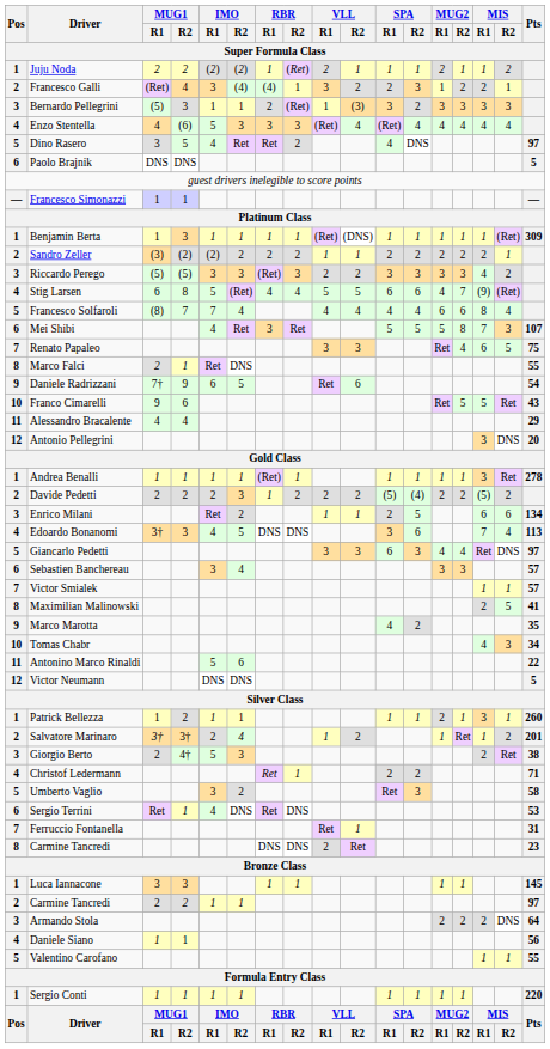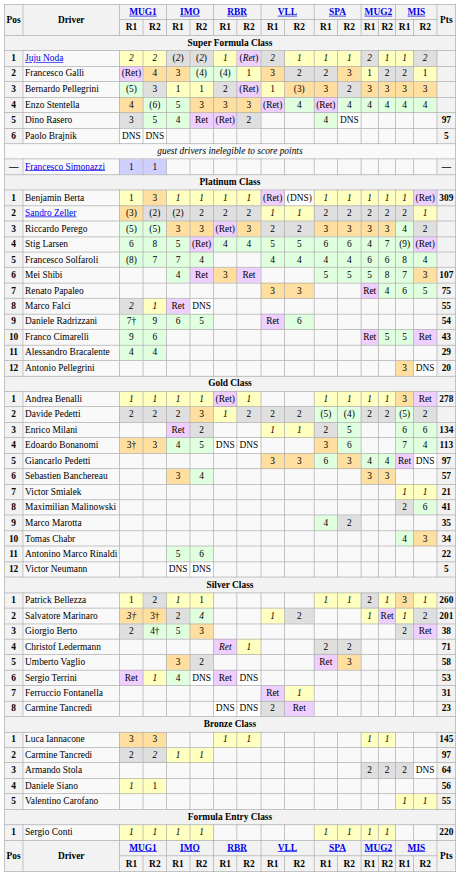 <table class="wikitable" style="font-size:85%; text-align:center">
 <tr>
 <th rowspan="2" valign="middle">Pos</th>
 <th rowspan="2" valign="middle">Driver</th>
 <th colspan="2"><a href='#'>MUG1</a><br></th>
 <th colspan="2"><a href='#'>IMO</a><br></th>
 <th colspan="2"><a href='#'>RBR</a><br></th>
 <th colspan="2"><a href='#'>VLL</a><br></th>
 <th colspan="2"><a href='#'>SPA</a><br></th>
 <th colspan="2"><a href='#'>MUG2</a><br></th>
 <th colspan="2"><a href='#'>MIS</a><br></th>
 <th rowspan="2" valign="middle">Pts</th>
 </tr>
 <tr>
 <th>R1</th>
 <th>R2</th>
 <th>R1</th>
 <th>R2</th>
 <th>R1</th>
 <th>R2</th>
 <th>R1</th>
 <th>R2</th>
 <th>R1</th>
 <th>R2</th>
 <th>R1</th>
 <th>R2</th>
 <th>R1</th>
 <th>R2</th>
 </tr>
 <tr>
 <th colspan="17">Super Formula Class</th>
 </tr>
 <tr>
 <th>1</th>
 <td align="left"> <a href='#'>Juju Noda</a></td>
 <td style="background:#ffffbf;"><em>2</em></td>
 <td style="background:#ffffbf;"><em>2</em></td>
 <td style="background:#dfdfdf;">(<em>2</em>)</td>
 <td style="background:#dfdfdf;">(<em>2</em>)</td>
 <td style="background:#ffffbf;"><em>1</em></td>
 <td style="background:#efcfff;">(<em>Ret</em>)</td>
 <td style="background:#dfdfdf;"><em>2</em></td>
 <td style="background:#ffffbf;"><em>1</em></td>
 <td style="background:#ffffbf;"><em>1</em></td>
 <td style="background:#ffffbf;"><em>1</em></td>
 <td style="background:#dfdfdf;"><em>2</em></td>
 <td style="background:#ffffbf;"><em>1</em></td>
 <td style="background:#ffffbf;"><em>1</em></td>
 <td style="background:#dfdfdf;"><em>2</em></td>
 <th></th>
 </tr>
 <tr>
 <th>2</th>
 <td align="left"> Francesco Galli</td>
 <td style="background:#efcfff;">(Ret)</td>
 <td style="background:#ffdf9f;">4</td>
 <td style="background:#ffdf9f;">3</td>
 <td style="background:#dfffdf;">(4)</td>
 <td style="background:#dfffdf;">(4)</td>
 <td style="background:#ffffbf;">1</td>
 <td style="background:#ffdf9f;">3</td>
 <td style="background:#dfdfdf;">2</td>
 <td style="background:#dfdfdf;">2</td>
 <td style="background:#ffdf9f;">3</td>
 <td style="background:#ffffbf;">1</td>
 <td style="background:#dfdfdf;">2</td>
 <td style="background:#dfdfdf;">2</td>
 <td style="background:#ffffbf;">1</td>
 <th></th>
 </tr>
 <tr>
 <th>3</th>
 <td align="left"> Bernardo Pellegrini</td>
 <td style="background:#dfffdf;">(5)</td>
 <td style="background:#dfdfdf;">3</td>
 <td style="background:#ffffbf;">1</td>
 <td style="background:#ffffbf;">1</td>
 <td style="background:#dfdfdf;">2</td>
 <td style="background:#efcfff;">(Ret)</td>
 <td style="background:#ffffbf;">1</td>
 <td style="background:#ffdf9f;">(3)</td>
 <td style="background:#ffdf9f;">3</td>
 <td style="background:#dfdfdf;">2</td>
 <td style="background:#ffdf9f;">3</td>
 <td style="background:#ffdf9f;">3</td>
 <td style="background:#ffdf9f;">3</td>
 <td style="background:#ffdf9f;">3</td>
 <th></th>
 </tr>
 <tr>
 <th>4</th>
 <td align="left"> Enzo Stentella</td>
 <td style="background:#ffdf9f;">4</td>
 <td style="background:#dfffdf;">(6)</td>
 <td style="background:#dfffdf;">5</td>
 <td style="background:#ffdf9f;">3</td>
 <td style="background:#ffdf9f;">3</td>
 <td style="background:#ffdf9f;">3</td>
 <td style="background:#efcfff;">(Ret)</td>
 <td style="background:#dfffdf;">4</td>
 <td style="background:#efcfff;">(Ret)</td>
 <td style="background:#dfffdf;">4</td>
 <td style="background:#dfffdf;">4</td>
 <td style="background:#dfffdf;">4</td>
 <td style="background:#dfffdf;">4</td>
 <td style="background:#dfffdf;">4</td>
 <th></th>
 </tr>
 <tr>
 <th>5</th>
 <td align="left"> Dino Rasero</td>
 <td style="background:#dfdfdf;">3</td>
 <td style="background:#dfffdf;">5</td>
 <td style="background:#dfffdf;">4</td>
 <td style="background:#efcfff;">Ret</td>
-<td style="background:#efcfff;">Ret</td>
+<td style="background:#efcfff;">(Ret)</td>
 <td style="background:#dfdfdf;">2</td>
 <td></td>
 <td></td>
 <td style="background:#dfffdf;">4</td>
 <td style="background:#ffffff;">DNS</td>
 <td></td>
 <td></td>
 <td></td>
 <td></td>
 <th>97</th>
 </tr>
 <tr>
 <th>6</th>
 <td align="left"> Paolo Brajnik</td>
 <td style="background:#ffffff;">DNS</td>
 <td style="background:#ffffff;">DNS</td>
 <td></td>
 <td></td>
 <td></td>
 <td></td>
 <td></td>
 <td></td>
 <td></td>
 <td></td>
 <td></td>
 <td></td>
 <td></td>
 <td></td>
 <th>5</th>
 </tr>
 <tr>
 <td colspan="17"><em>guest drivers inelegible to score points</em></td>
 </tr>
 <tr>
 <th>—</th>
 <td align="left"> <a href='#'>Francesco Simonazzi</a></td>
 <td style="background:#cfcfff;">1</td>
 <td style="background:#cfcfff;">1</td>
 <td></td>
 <td></td>
 <td></td>
 <td></td>
 <td></td>
 <td></td>
 <td></td>
 <td></td>
 <td></td>
 <td></td>
 <td></td>
 <td></td>
 <th>—</th>
 </tr>
 <tr>
 <th colspan="17">Platinum Class</th>
 </tr>
 <tr>
 <th>1</th>
 <td align="left"> Benjamin Berta</td>
 <td style="background:#ffffbf;">1</td>
 <td style="background:#ffdf9f;">3</td>
 <td style="background:#ffffbf;"><em>1</em></td>
 <td style="background:#ffffbf;"><em>1</em></td>
 <td style="background:#ffffbf;"><em>1</em></td>
 <td style="background:#ffffbf;"><em>1</em></td>
 <td style="background:#efcfff;">(Ret)</td>
 <td style="background:#ffffff;">(DNS)</td>
 <td style="background:#ffffbf;"><em>1</em></td>
 <td style="background:#ffffbf;"><em>1</em></td>
 <td style="background:#ffffbf;"><em>1</em></td>
 <td style="background:#ffffbf;"><em>1</em></td>
 <td style="background:#ffffbf;"><em>1</em></td>
 <td style="background:#efcfff;">(Ret)</td>
 <th>309</th>
 </tr>
 <tr>
 <th>2</th>
 <td align="left"> <a href='#'>Sandro Zeller</a></td>
 <td style="background:#ffdf9f;">(3)</td>
 <td style="background:#dfdfdf;">(2)</td>
 <td style="background:#dfdfdf;">(2)</td>
 <td style="background:#dfdfdf;">2</td>
 <td style="background:#dfdfdf;">2</td>
 <td style="background:#dfdfdf;">2</td>
 <td style="background:#ffffbf;"><em>1</em></td>
 <td style="background:#ffffbf;"><em>1</em></td>
 <td style="background:#dfdfdf;">2</td>
 <td style="background:#dfdfdf;">2</td>
 <td style="background:#dfdfdf;">2</td>
 <td style="background:#dfdfdf;">2</td>
 <td style="background:#dfdfdf;">2</td>
 <td style="background:#ffffbf;"><em>1</em></td>
 <th></th>
 </tr>
 <tr>
 <th>3</th>
 <td align="left"> Riccardo Perego</td>
 <td style="background:#dfffdf;">(5)</td>
 <td style="background:#dfffdf;">(5)</td>
 <td style="background:#ffdf9f;">3</td>
 <td style="background:#ffdf9f;">3</td>
 <td style="background:#efcfff;">(Ret)</td>
 <td style="background:#ffdf9f;">3</td>
 <td style="background:#dfdfdf;">2</td>
 <td style="background:#dfdfdf;">2</td>
 <td style="background:#ffdf9f;">3</td>
 <td style="background:#ffdf9f;">3</td>
 <td style="background:#ffdf9f;">3</td>
 <td style="background:#ffdf9f;">3</td>
 <td style="background:#dfffdf;">4</td>
 <td style="background:#dfdfdf;">2</td>
 <th></th>
 </tr>
 <tr>
 <th>4</th>
 <td align="left"> Stig Larsen</td>
 <td style="background:#dfffdf;">6</td>
 <td style="background:#dfffdf;">8</td>
 <td style="background:#dfffdf;">5</td>
 <td style="background:#efcfff;">(Ret)</td>
 <td style="background:#dfffdf;">4</td>
 <td style="background:#dfffdf;">4</td>
 <td style="background:#dfffdf;">5</td>
 <td style="background:#dfffdf;">5</td>
 <td style="background:#dfffdf;">6</td>
 <td style="background:#dfffdf;">6</td>
 <td style="background:#dfffdf;">4</td>
 <td style="background:#dfffdf;">7</td>
 <td style="background:#dfffdf;">(9)</td>
 <td style="background:#efcfff;">(Ret)</td>
 <th></th>
 </tr>
 <tr>
 <th>5</th>
 <td align="left"> Francesco Solfaroli</td>
 <td style="background:#dfffdf;">(8)</td>
 <td style="background:#dfffdf;">7</td>
 <td style="background:#dfffdf;">7</td>
 <td style="background:#dfffdf;">4</td>
 <td></td>
 <td></td>
 <td style="background:#dfffdf;">4</td>
 <td style="background:#dfffdf;">4</td>
 <td style="background:#dfffdf;">4</td>
 <td style="background:#dfffdf;">4</td>
 <td style="background:#dfffdf;">6</td>
 <td style="background:#dfffdf;">6</td>
 <td style="background:#dfffdf;">8</td>
 <td style="background:#dfffdf;">4</td>
 <th></th>
 </tr>
 <tr>
 <th>6</th>
 <td align="left"> Mei Shibi</td>
 <td></td>
 <td></td>
 <td style="background:#dfffdf;">4</td>
 <td style="background:#efcfff;">Ret</td>
 <td style="background:#ffdf9f;">3</td>
 <td style="background:#efcfff;">Ret</td>
 <td></td>
 <td></td>
 <td style="background:#dfffdf;">5</td>
 <td style="background:#dfffdf;">5</td>
 <td style="background:#dfffdf;">5</td>
 <td style="background:#dfffdf;">8</td>
 <td style="background:#dfffdf;">7</td>
 <td style="background:#ffdf9f;">3</td>
 <th>107</th>
 </tr>
 <tr>
 <th>7</th>
 <td align="left"> Renato Papaleo</td>
 <td></td>
 <td></td>
 <td></td>
 <td></td>
 <td></td>
 <td></td>
 <td style="background:#ffdf9f;">3</td>
 <td style="background:#ffdf9f;">3</td>
 <td></td>
 <td></td>
 <td style="background:#efcfff;">Ret</td>
 <td style="background:#dfffdf;">4</td>
 <td style="background:#dfffdf;">6</td>
 <td style="background:#dfffdf;">5</td>
 <th>75</th>
 </tr>
 <tr>
 <th>8</th>
 <td align="left"> Marco Falci</td>
 <td style="background:#dfdfdf;"><em>2</em></td>
 <td style="background:#ffffbf;"><em>1</em></td>
 <td style="background:#efcfff;">Ret</td>
 <td style="background:#ffffff;">DNS</td>
 <td></td>
 <td></td>
 <td></td>
 <td></td>
 <td></td>
 <td></td>
 <td></td>
 <td></td>
 <td></td>
 <td></td>
 <th>55</th>
 </tr>
 <tr>
 <th>9</th>
 <td align="left"> Daniele Radrizzani</td>
 <td style="background:#dfffdf;">7†</td>
 <td style="background:#dfffdf;">9</td>
 <td style="background:#dfffdf;">6</td>
 <td style="background:#dfffdf;">5</td>
 <td></td>
 <td></td>
 <td style="background:#efcfff;">Ret</td>
 <td style="background:#dfffdf;">6</td>
 <td></td>
 <td></td>
 <td></td>
 <td></td>
 <td></td>
 <td></td>
 <th>54</th>
 </tr>
 <tr>
 <th>10</th>
 <td align="left"> Franco Cimarelli</td>
 <td style="background:#dfffdf;">9</td>
 <td style="background:#dfffdf;">6</td>
 <td></td>
 <td></td>
 <td></td>
 <td></td>
 <td></td>
 <td></td>
 <td></td>
 <td></td>
 <td style="background:#efcfff;">Ret</td>
 <td style="background:#dfffdf;">5</td>
 <td style="background:#dfffdf;">5</td>
 <td style="background:#efcfff;">Ret</td>
 <th>43</th>
 </tr>
 <tr>
 <th>11</th>
 <td align="left"> Alessandro Bracalente</td>
 <td style="background:#dfffdf;">4</td>
 <td style="background:#dfffdf;">4</td>
 <td></td>
 <td></td>
 <td></td>
 <td></td>
 <td></td>
 <td></td>
 <td></td>
 <td></td>
 <td></td>
 <td></td>
 <td></td>
 <td></td>
 <th>29</th>
 </tr>
 <tr>
 <th>12</th>
 <td align="left"> Antonio Pellegrini</td>
 <td></td>
 <td></td>
 <td></td>
 <td></td>
 <td></td>
 <td></td>
 <td></td>
 <td></td>
 <td></td>
 <td></td>
 <td></td>
 <td></td>
 <td style="background:#ffdf9f;">3</td>
 <td style="background:#ffffff;">DNS</td>
 <th>20</th>
 </tr>
 <tr>
 <th colspan="17">Gold Class</th>
 </tr>
 <tr>
 <th>1</th>
 <td align="left"> Andrea Benalli</td>
 <td style="background:#ffffbf;"><em>1</em></td>
 <td style="background:#ffffbf;"><em>1</em></td>
 <td style="background:#ffffbf;"><em>1</em></td>
 <td style="background:#ffffbf;"><em>1</em></td>
 <td style="background:#efcfff;">(Ret)</td>
 <td style="background:#ffffbf;"><em>1</em></td>
 <td></td>
 <td></td>
 <td style="background:#ffffbf;"><em>1</em></td>
 <td style="background:#ffffbf;"><em>1</em></td>
 <td style="background:#ffffbf;"><em>1</em></td>
 <td style="background:#ffffbf;"><em>1</em></td>
 <td style="background:#ffdf9f;">3</td>
 <td style="background:#efcfff;">Ret</td>
 <th>278</th>
 </tr>
 <tr>
 <th>2</th>
 <td align="left"> Davide Pedetti</td>
 <td style="background:#dfdfdf;">2</td>
 <td style="background:#dfdfdf;">2</td>
 <td style="background:#dfdfdf;">2</td>
 <td style="background:#ffdf9f;">3</td>
 <td style="background:#ffffbf;"><em>1</em></td>
 <td style="background:#dfdfdf;">2</td>
 <td style="background:#dfdfdf;">2</td>
 <td style="background:#dfdfdf;">2</td>
 <td style="background:#dfffdf;">(5)</td>
 <td style="background:#dfffdf;">(4)</td>
 <td style="background:#dfdfdf;">2</td>
 <td style="background:#dfdfdf;">2</td>
 <td style="background:#dfffdf;">(5)</td>
 <td style="background:#dfdfdf;">2</td>
 <th></th>
 </tr>
 <tr>
 <th>3</th>
 <td align="left"> Enrico Milani</td>
 <td></td>
 <td></td>
 <td style="background:#efcfff;">Ret</td>
 <td style="background:#dfdfdf;">2</td>
 <td></td>
 <td></td>
 <td style="background:#ffffbf;"><em>1</em></td>
 <td style="background:#ffffbf;"><em>1</em></td>
 <td style="background:#dfdfdf;">2</td>
 <td style="background:#dfffdf;">5</td>
 <td></td>
 <td></td>
 <td style="background:#dfffdf;">6</td>
 <td style="background:#dfffdf;">6</td>
 <th>134</th>
 </tr>
 <tr>
 <th>4</th>
 <td align="left"> Edoardo Bonanomi</td>
 <td style="background:#ffdf9f;">3†</td>
 <td style="background:#ffdf9f;">3</td>
 <td style="background:#dfffdf;">4</td>
 <td style="background:#dfffdf;">5</td>
 <td style="background:#ffffff;">DNS</td>
 <td style="background:#ffffff;">DNS</td>
 <td></td>
 <td></td>
 <td style="background:#ffdf9f;">3</td>
 <td style="background:#dfffdf;">6</td>
 <td></td>
 <td></td>
 <td style="background:#dfffdf;">7</td>
 <td style="background:#dfffdf;">4</td>
 <th>113</th>
 </tr>
 <tr>
 <th>5</th>
 <td align="left"> Giancarlo Pedetti</td>
 <td></td>
 <td></td>
 <td></td>
 <td></td>
 <td></td>
 <td></td>
 <td style="background:#ffdf9f;">3</td>
 <td style="background:#ffdf9f;">3</td>
 <td style="background:#dfffdf;">6</td>
 <td style="background:#ffdf9f;">3</td>
 <td style="background:#dfffdf;">4</td>
 <td style="background:#dfffdf;">4</td>
 <td style="background:#efcfff;">Ret</td>
 <td style="background:#ffffff;">DNS</td>
 <th>97</th>
 </tr>
 <tr>
 <th>6</th>
 <td align="left"> Sebastien Banchereau</td>
 <td></td>
 <td></td>
 <td style="background:#ffdf9f;">3</td>
 <td style="background:#dfffdf;">4</td>
 <td></td>
 <td></td>
 <td></td>
 <td></td>
 <td></td>
 <td></td>
 <td style="background:#ffdf9f;">3</td>
 <td style="background:#ffdf9f;">3</td>
 <td></td>
 <td></td>
 <th>57</th>
 </tr>
 <tr>
 <th>7</th>
 <td align="left"> Victor Smialek</td>
 <td></td>
 <td></td>
 <td></td>
 <td></td>
 <td></td>
 <td></td>
 <td></td>
 <td></td>
 <td></td>
 <td></td>
 <td></td>
 <td></td>
 <td style="background:#ffffbf;"><em>1</em></td>
 <td style="background:#ffffbf;"><em>1</em></td>
-<th>57</th>
+<th>21</th>
 </tr>
 <tr>
 <th>8</th>
 <td align="left"> Maximilian Malinowski</td>
 <td></td>
 <td></td>
 <td></td>
 <td></td>
 <td></td>
 <td></td>
 <td></td>
 <td></td>
 <td></td>
 <td></td>
 <td></td>
 <td></td>
 <td style="background:#dfdfdf;">2</td>
-<td style="background:#dfffdf;">5</td>
+<td style="background:#dfffdf;">6</td>
 <th>41</th>
 </tr>
 <tr>
 <th>9</th>
 <td align="left"> Marco Marotta</td>
 <td></td>
 <td></td>
 <td></td>
 <td></td>
 <td></td>
 <td></td>
 <td></td>
 <td></td>
 <td style="background:#dfffdf;">4</td>
 <td style="background:#dfdfdf;">2</td>
 <td></td>
 <td></td>
 <td></td>
 <td></td>
 <th>35</th>
 </tr>
 <tr>
 <th>10</th>
 <td align="left"> Tomas Chabr</td>
 <td></td>
 <td></td>
 <td></td>
 <td></td>
 <td></td>
 <td></td>
 <td></td>
 <td></td>
 <td></td>
 <td></td>
 <td></td>
 <td></td>
 <td style="background:#dfffdf;">4</td>
 <td style="background:#ffdf9f;">3</td>
 <th>34</th>
 </tr>
 <tr>
 <th>11</th>
 <td align="left"> Antonino Marco Rinaldi</td>
 <td></td>
 <td></td>
 <td style="background:#dfffdf;">5</td>
 <td style="background:#dfffdf;">6</td>
 <td></td>
 <td></td>
 <td></td>
 <td></td>
 <td></td>
 <td></td>
 <td></td>
 <td></td>
 <td></td>
 <td></td>
 <th>22</th>
 </tr>
 <tr>
 <th>12</th>
 <td align="left"> Victor Neumann</td>
 <td></td>
 <td></td>
 <td style="background:#ffffff;">DNS</td>
 <td style="background:#ffffff;">DNS</td>
 <td></td>
 <td></td>
 <td></td>
 <td></td>
 <td></td>
 <td></td>
 <td></td>
 <td></td>
 <td></td>
 <td></td>
 <th>5</th>
 </tr>
 <tr>
 <th colspan="17">Silver Class</th>
 </tr>
 <tr>
 <th>1</th>
 <td align="left"> Patrick Bellezza</td>
 <td style="background:#ffffbf;">1</td>
 <td style="background:#dfdfdf;">2</td>
 <td style="background:#ffffbf;"><em>1</em></td>
 <td style="background:#ffffbf;">1</td>
 <td></td>
 <td></td>
 <td></td>
 <td></td>
 <td style="background:#ffffbf;"><em>1</em></td>
 <td style="background:#ffffbf;"><em>1</em></td>
 <td style="background:#dfdfdf;">2</td>
 <td style="background:#ffffbf;"><em>1</em></td>
 <td style="background:#ffdf9f;">3</td>
 <td style="background:#ffffbf;"><em>1</em></td>
 <th>260</th>
 </tr>
 <tr>
 <th>2</th>
 <td align="left"> Salvatore Marinaro</td>
 <td style="background:#ffdf9f;"><em>3†</em></td>
 <td style="background:#ffdf9f;">3†</td>
 <td style="background:#dfdfdf;">2</td>
 <td style="background:#dfffdf;"><em>4</em></td>
 <td></td>
 <td></td>
 <td style="background:#ffffbf;"><em>1</em></td>
 <td style="background:#dfdfdf;">2</td>
 <td></td>
 <td></td>
 <td style="background:#ffffbf;"><em>1</em></td>
 <td style="background:#efcfff;">Ret</td>
 <td style="background:#ffffbf;"><em>1</em></td>
 <td style="background:#dfdfdf;">2</td>
 <th>201</th>
 </tr>
 <tr>
 <th>3</th>
 <td align="left"> Giorgio Berto</td>
 <td style="background:#dfdfdf;">2</td>
 <td style="background:#dfffdf;">4†</td>
 <td style="background:#dfffdf;">5</td>
 <td style="background:#ffdf9f;">3</td>
 <td></td>
 <td></td>
 <td></td>
 <td></td>
 <td></td>
 <td></td>
 <td></td>
 <td></td>
 <td style="background:#dfdfdf;">2</td>
 <td style="background:#efcfff;">Ret</td>
 <th>38</th>
 </tr>
 <tr>
 <th>4</th>
 <td align="left"> Christof Ledermann</td>
 <td></td>
 <td></td>
 <td></td>
 <td></td>
 <td style="background:#efcfff;"><em>Ret</em></td>
 <td style="background:#ffffbf;"><em>1</em></td>
 <td></td>
 <td></td>
 <td style="background:#dfdfdf;">2</td>
 <td style="background:#dfdfdf;">2</td>
 <td></td>
 <td></td>
 <td></td>
 <td></td>
 <th>71</th>
 </tr>
 <tr>
 <th>5</th>
 <td align="left"> Umberto Vaglio</td>
 <td></td>
 <td></td>
 <td style="background:#ffdf9f;">3</td>
 <td style="background:#dfdfdf;">2</td>
 <td></td>
 <td></td>
 <td></td>
 <td></td>
 <td style="background:#efcfff;">Ret</td>
 <td style="background:#ffdf9f;">3</td>
 <td></td>
 <td></td>
 <td></td>
 <td></td>
 <th>58</th>
 </tr>
 <tr>
 <th>6</th>
 <td align="left"> Sergio Terrini</td>
 <td style="background:#efcfff;">Ret</td>
 <td style="background:#ffffbf;"><em>1</em></td>
 <td style="background:#dfffdf;">4</td>
 <td style="background:#ffffff;">DNS</td>
 <td style="background:#efcfff;">Ret</td>
 <td style="background:#ffffff;">DNS</td>
 <td></td>
 <td></td>
 <td></td>
 <td></td>
 <td></td>
 <td></td>
 <td></td>
 <td></td>
 <th>53</th>
 </tr>
 <tr>
 <th>7</th>
 <td align="left"> Ferruccio Fontanella</td>
 <td></td>
 <td></td>
 <td></td>
 <td></td>
 <td></td>
 <td></td>
 <td style="background:#efcfff;">Ret</td>
 <td style="background:#ffffbf;"><em>1</em></td>
 <td></td>
 <td></td>
 <td></td>
 <td></td>
 <td></td>
 <td></td>
 <th>31</th>
 </tr>
 <tr>
 <th>8</th>
 <td align="left"> Carmine Tancredi</td>
 <td></td>
 <td></td>
 <td></td>
 <td></td>
 <td style="background:#ffffff;">DNS</td>
 <td style="background:#ffffff;">DNS</td>
 <td style="background:#dfdfdf;">2</td>
 <td style="background:#efcfff;">Ret</td>
 <td></td>
 <td></td>
 <td></td>
 <td></td>
 <td></td>
 <td></td>
 <th>23</th>
 </tr>
 <tr>
 <th colspan="17">Bronze Class</th>
 </tr>
 <tr>
 <th>1</th>
 <td align="left"> Luca Iannacone</td>
 <td style="background:#ffdf9f;">3</td>
 <td style="background:#ffdf9f;">3</td>
 <td></td>
 <td></td>
 <td style="background:#ffffbf;"><em>1</em></td>
 <td style="background:#ffffbf;"><em>1</em></td>
 <td></td>
 <td></td>
 <td></td>
 <td></td>
 <td style="background:#ffffbf;"><em>1</em></td>
 <td style="background:#ffffbf;"><em>1</em></td>
 <td></td>
 <td></td>
 <th>145</th>
 </tr>
 <tr>
 <th>2</th>
 <td align="left"> Carmine Tancredi</td>
 <td style="background:#dfdfdf;">2</td>
 <td style="background:#dfdfdf;"><em>2</em></td>
 <td style="background:#ffffbf;"><em>1</em></td>
 <td style="background:#ffffbf;"><em>1</em></td>
 <td></td>
 <td></td>
 <td></td>
 <td></td>
 <td></td>
 <td></td>
 <td></td>
 <td></td>
 <td></td>
 <td></td>
 <th>97</th>
 </tr>
 <tr>
 <th>3</th>
 <td align="left"> Armando Stola</td>
 <td></td>
 <td></td>
 <td></td>
 <td></td>
 <td></td>
 <td></td>
 <td></td>
 <td></td>
 <td></td>
 <td></td>
 <td style="background:#dfdfdf;">2</td>
 <td style="background:#dfdfdf;">2</td>
 <td style="background:#dfdfdf;">2</td>
 <td style="background:#ffffff;">DNS</td>
 <th>64</th>
 </tr>
 <tr>
 <th>4</th>
 <td align="left"> Daniele Siano</td>
 <td style="background:#ffffbf;"><em>1</em></td>
 <td style="background:#ffffbf;">1</td>
 <td></td>
 <td></td>
 <td></td>
 <td></td>
 <td></td>
 <td></td>
 <td></td>
 <td></td>
 <td></td>
 <td></td>
 <td></td>
 <td></td>
 <th>56</th>
 </tr>
 <tr>
 <th>5</th>
 <td align="left"> Valentino Carofano</td>
 <td></td>
 <td></td>
 <td></td>
 <td></td>
 <td></td>
 <td></td>
 <td></td>
 <td></td>
 <td></td>
 <td></td>
 <td></td>
 <td></td>
 <td style="background:#ffffbf;"><em>1</em></td>
 <td style="background:#ffffbf;"><em>1</em></td>
 <th>55</th>
 </tr>
 <tr>
 <th colspan="17">Formula Entry Class</th>
 </tr>
 <tr>
 <th>1</th>
 <td align="left"> Sergio Conti</td>
 <td style="background:#ffffbf;"><em>1</em></td>
 <td style="background:#ffffbf;"><em>1</em></td>
 <td style="background:#ffffbf;"><em>1</em></td>
 <td style="background:#ffffbf;"><em>1</em></td>
 <td></td>
 <td></td>
 <td></td>
 <td></td>
 <td style="background:#ffffbf;"><em>1</em></td>
 <td style="background:#ffffbf;"><em>1</em></td>
 <td style="background:#ffffbf;"><em>1</em></td>
 <td style="background:#ffffbf;"><em>1</em></td>
 <td></td>
 <td></td>
 <th>220</th>
 </tr>
 <tr>
 <th rowspan="2">Pos</th>
 <th rowspan="2">Driver</th>
 <th colspan="2"><a href='#'>MUG1</a><br></th>
 <th colspan="2"><a href='#'>IMO</a><br></th>
 <th colspan="2"><a href='#'>RBR</a><br></th>
 <th colspan="2"><a href='#'>VLL</a><br></th>
 <th colspan="2"><a href='#'>SPA</a><br></th>
 <th colspan="2"><a href='#'>MUG2</a><br></th>
 <th colspan="2"><a href='#'>MIS</a><br></th>
 <th rowspan="2">Pts</th>
 </tr>
 <tr>
 <th>R1</th>
 <th>R2</th>
 <th>R1</th>
 <th>R2</th>
 <th>R1</th>
 <th>R2</th>
 <th>R1</th>
 <th>R2</th>
 <th>R1</th>
 <th>R2</th>
 <th>R1</th>
 <th>R2</th>
 <th>R1</th>
 <th>R2</th>
 </tr>
 </table>
